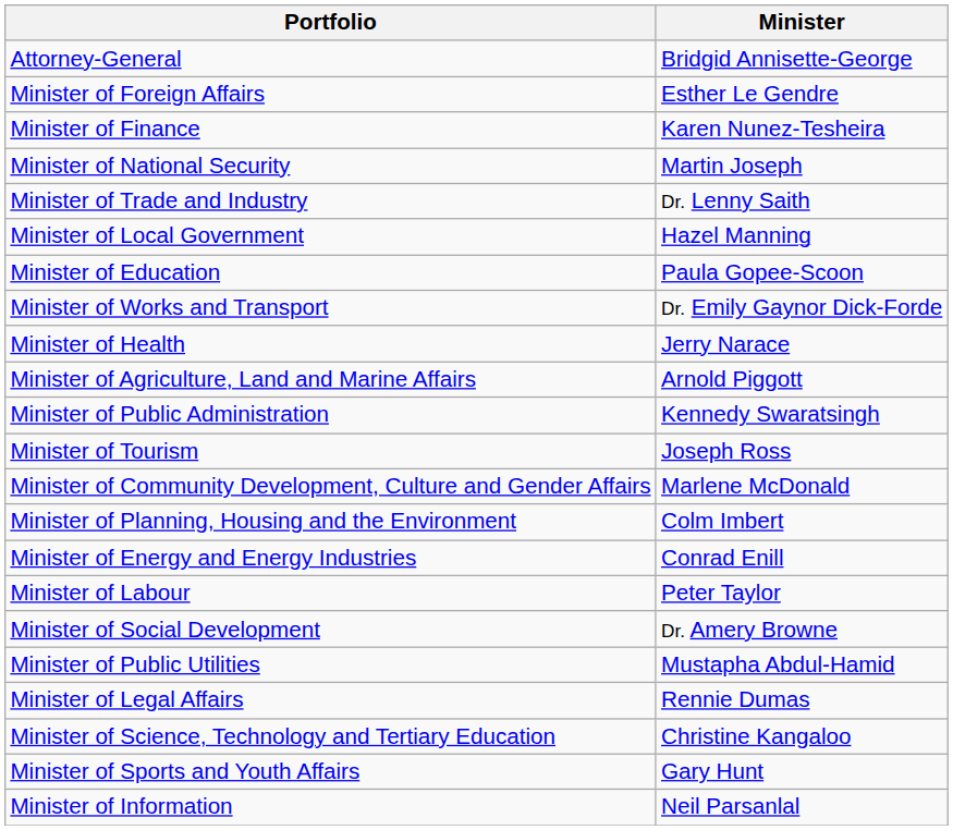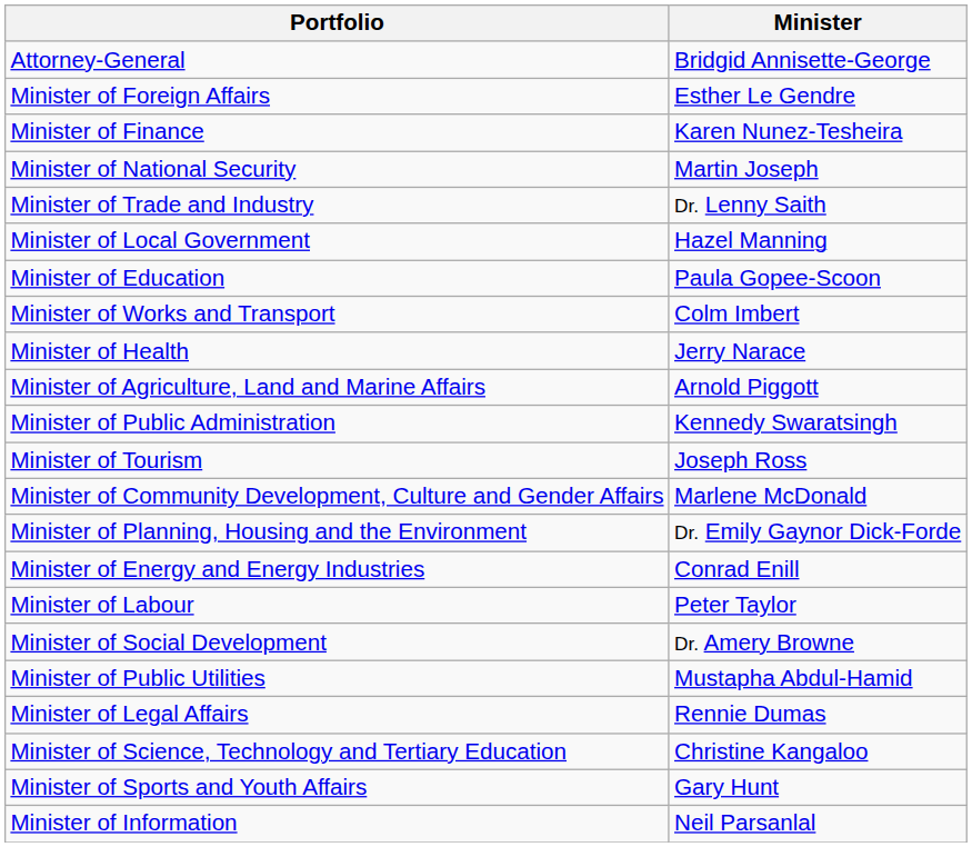 <table class="wikitable">
 <tr>
 <th>Portfolio</th>
 <th colspan=2>Minister</th>
 </tr>
 <tr>
 <td><a href='#'>Attorney-General</a></td>
 <td><a href='#'>Bridgid Annisette-George</a></td>
 </tr>
 <tr>
 <td><a href='#'>Minister of Foreign Affairs</a></td>
 <td><a href='#'>Esther Le Gendre</a></td>
 </tr>
 <tr>
 <td><a href='#'>Minister of Finance</a></td>
 <td><a href='#'>Karen Nunez-Tesheira</a></td>
 </tr>
 <tr>
 <td><a href='#'>Minister of National Security</a></td>
 <td><a href='#'>Martin Joseph</a></td>
 </tr>
 <tr>
 <td><a href='#'>Minister of Trade and Industry</a></td>
 <td><small>Dr.</small> <a href='#'>Lenny Saith</a></td>
 </tr>
 <tr>
 <td><a href='#'>Minister of Local Government</a></td>
 <td><a href='#'>Hazel Manning</a></td>
 </tr>
 <tr>
 <td><a href='#'>Minister of Education</a></td>
 <td><a href='#'>Paula Gopee-Scoon</a></td>
 </tr>
 <tr>
 <td><a href='#'>Minister of Works and Transport</a></td>
-<td><small>Dr.</small> <a href='#'>Emily Gaynor Dick-Forde</a></td>
+<td><a href='#'>Colm Imbert</a></td>
 </tr>
 <tr>
 <td><a href='#'>Minister of Health</a></td>
 <td><a href='#'>Jerry Narace</a></td>
 </tr>
 <tr>
 <td><a href='#'>Minister of Agriculture, Land and Marine Affairs</a></td>
 <td><a href='#'>Arnold Piggott</a></td>
 </tr>
 <tr>
 <td><a href='#'>Minister of Public Administration</a></td>
 <td><a href='#'>Kennedy Swaratsingh</a></td>
 </tr>
 <tr>
 <td><a href='#'>Minister of Tourism</a></td>
 <td><a href='#'>Joseph Ross</a></td>
 </tr>
 <tr>
 <td><a href='#'>Minister of Community Development, Culture and Gender Affairs</a></td>
 <td><a href='#'>Marlene McDonald</a></td>
 </tr>
 <tr>
 <td><a href='#'>Minister of Planning, Housing and the Environment</a></td>
-<td><a href='#'>Colm Imbert</a></td>
+<td><small>Dr.</small> <a href='#'>Emily Gaynor Dick-Forde</a></td>
 </tr>
 <tr>
 <td><a href='#'>Minister of Energy and Energy Industries</a></td>
 <td><a href='#'>Conrad Enill</a></td>
 </tr>
 <tr>
 <td><a href='#'>Minister of Labour</a></td>
 <td><a href='#'>Peter Taylor</a></td>
 </tr>
 <tr>
 <td><a href='#'>Minister of Social Development</a></td>
 <td><small>Dr.</small> <a href='#'>Amery Browne</a></td>
 </tr>
 <tr>
 <td><a href='#'>Minister of Public Utilities</a></td>
 <td><a href='#'>Mustapha Abdul-Hamid</a></td>
 </tr>
 <tr>
 <td><a href='#'>Minister of Legal Affairs</a></td>
 <td><a href='#'>Rennie Dumas</a></td>
 </tr>
 <tr>
 <td><a href='#'>Minister of Science, Technology and Tertiary Education</a></td>
 <td><a href='#'>Christine Kangaloo</a></td>
 </tr>
 <tr>
 <td><a href='#'>Minister of Sports and Youth Affairs</a></td>
 <td><a href='#'>Gary Hunt</a></td>
 </tr>
 <tr>
 <td><a href='#'>Minister of Information</a></td>
 <td><a href='#'>Neil Parsanlal</a></td>
 </tr>
 </table>
